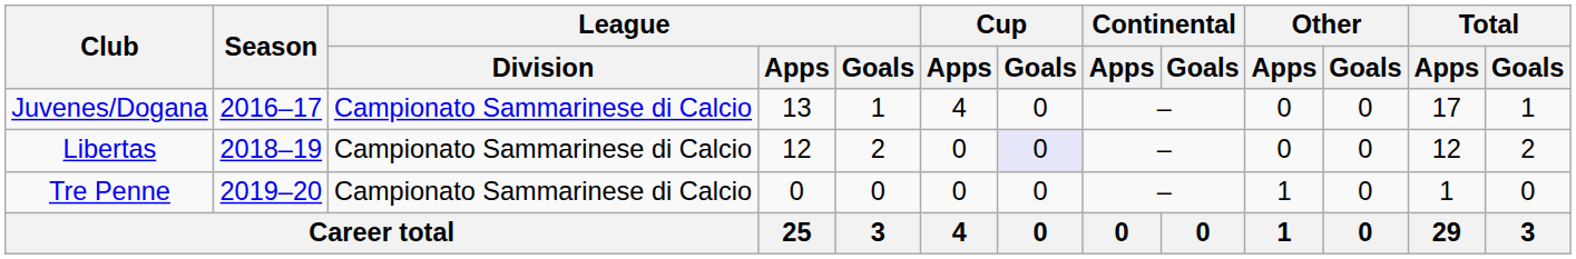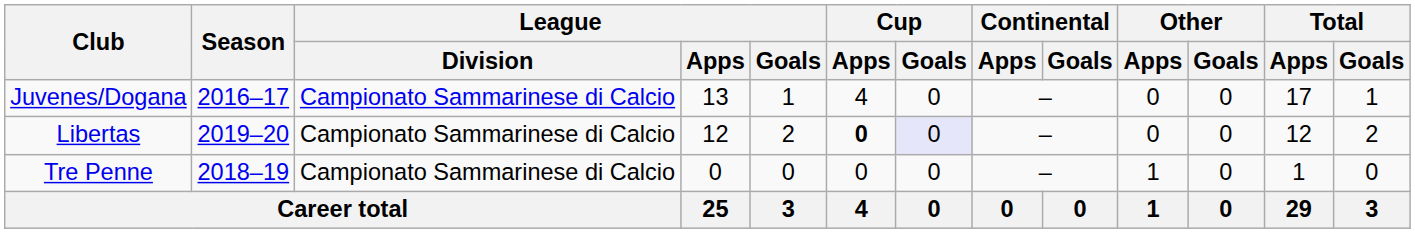 <table class="wikitable" style="text-align: center">
 <tr>
 <th rowspan="2">Club</th>
 <th rowspan="2">Season</th>
 <th colspan="3">League</th>
 <th colspan="2">Cup</th>
 <th colspan="2">Continental</th>
 <th colspan="2">Other</th>
 <th colspan="2">Total</th>
 </tr>
 <tr>
 <th>Division</th>
 <th>Apps</th>
 <th>Goals</th>
 <th>Apps</th>
 <th>Goals</th>
 <th>Apps</th>
 <th>Goals</th>
 <th>Apps</th>
 <th>Goals</th>
 <th>Apps</th>
 <th>Goals</th>
 </tr>
 <tr>
 <td><a href='#'>Juvenes/Dogana</a></td>
 <td><a href='#'>2016–17</a></td>
 <td><a href='#'>Campionato Sammarinese di Calcio</a></td>
 <td>13</td>
 <td>1</td>
 <td>4</td>
 <td>0</td>
 <td colspan="2">–</td>
 <td>0</td>
 <td>0</td>
 <td>17</td>
 <td>1</td>
 </tr>
 <tr>
 <td><a href='#'>Libertas</a></td>
-<td><a href='#'>2018–19</a></td>
+<td><a href='#'>2019–20</a></td>
 <td>Campionato Sammarinese di Calcio</td>
 <td>12</td>
 <td>2</td>
-<td>0</td>
+<td><strong>0</strong></td>
 <td style="background: lavender;">0</td>
 <td colspan="2">–</td>
 <td>0</td>
 <td>0</td>
 <td>12</td>
 <td>2</td>
 </tr>
 <tr>
 <td><a href='#'>Tre Penne</a></td>
-<td><a href='#'>2019–20</a></td>
+<td><a href='#'>2018–19</a></td>
 <td>Campionato Sammarinese di Calcio</td>
 <td>0</td>
 <td>0</td>
 <td>0</td>
 <td>0</td>
 <td colspan="2">–</td>
 <td>1</td>
 <td>0</td>
 <td>1</td>
 <td>0</td>
 </tr>
 <tr>
 <th colspan=3>Career total</th>
 <th>25</th>
 <th>3</th>
 <th>4</th>
 <th>0</th>
 <th>0</th>
 <th>0</th>
 <th>1</th>
 <th>0</th>
 <th>29</th>
 <th>3</th>
 </tr>
 </table>
